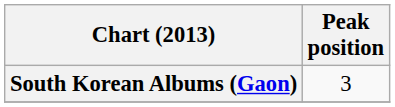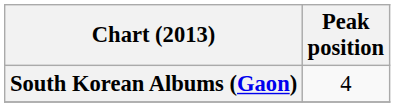 <table class="wikitable plainrowheaders">
 <tr>
 <th scope="col">Chart (2013)</th>
 <th scope="col">Peak<br>position</th>
 </tr>
 <tr>
 <th scope="row">South Korean Albums (<a href='#'>Gaon</a>)</th>
-<td style="text-align:center;">3</td>
+<td style="text-align:center;">4</td>
 </tr>
 <tr>
 </tr>
 </table>
